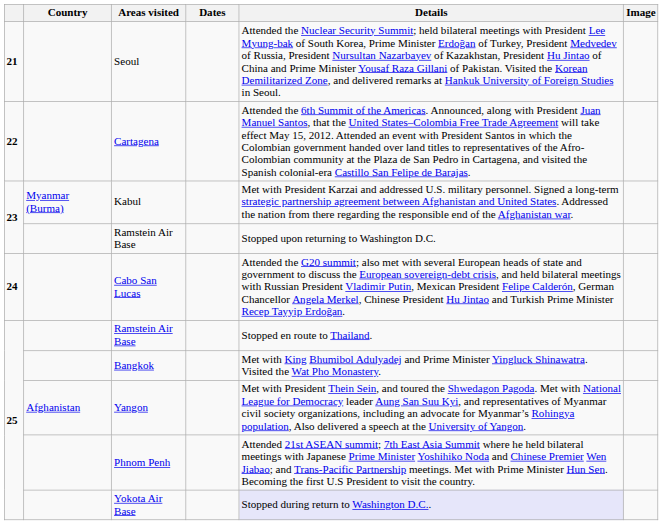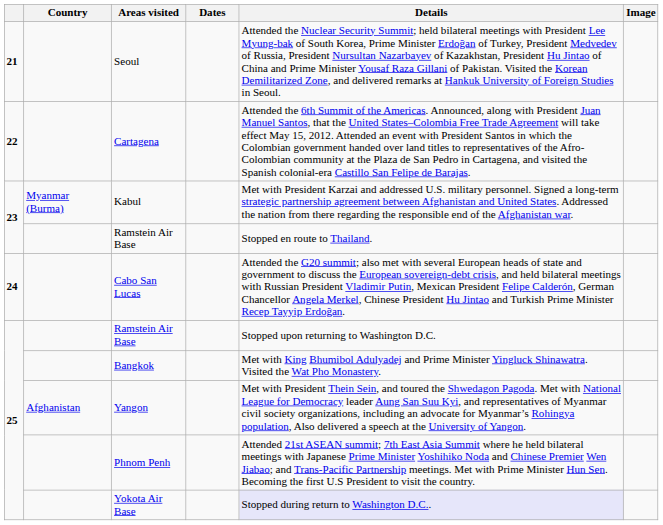 <table class="wikitable sortable" style="margin:1em auto 1em auto;">
 <tr>
 <th style="width: 3%;"></th>
 <th width=120>Country</th>
 <th width=100>Areas visited</th>
 <th width=70>Dates</th>
 <th width=550>Details</th>
 <th>Image</th>
 </tr>
 <tr>
 <td><strong>21</strong></td>
 <td></td>
 <td>Seoul</td>
 <td></td>
 <td>Attended the <a href='#'>Nuclear Security Summit</a>; held bilateral meetings with President <a href='#'>Lee Myung-bak</a> of South Korea, Prime Minister <a href='#'>Erdoğan</a> of Turkey, President <a href='#'>Medvedev</a> of Russia, President <a href='#'>Nursultan Nazarbayev</a> of Kazakhstan, President <a href='#'>Hu Jintao</a> of China and Prime Minister <a href='#'>Yousaf Raza Gillani</a> of Pakistan. Visited the <a href='#'>Korean Demilitarized Zone</a>, and delivered remarks at <a href='#'>Hankuk University of Foreign Studies</a> in Seoul.</td>
 <td></td>
 </tr>
 <tr>
 <td><strong>22</strong></td>
 <td></td>
 <td><a href='#'>Cartagena</a></td>
 <td></td>
 <td>Attended the <a href='#'>6th Summit of the Americas</a>. Announced, along with President <a href='#'>Juan Manuel Santos</a>, that the <a href='#'>United States–Colombia Free Trade Agreement</a> will take effect May 15, 2012. Attended an event with President Santos in which the Colombian government handed over land titles to representatives of the Afro-Colombian community at the Plaza de San Pedro in Cartagena, and visited the Spanish colonial-era <a href='#'>Castillo San Felipe de Barajas</a>.</td>
 <td></td>
 </tr>
 <tr>
 <td rowspan=2><strong>23</strong></td>
 <td> <a href='#'>Myanmar (Burma)</a></td>
 <td>Kabul</td>
 <td></td>
 <td>Met with President Karzai and addressed U.S. military personnel. Signed a long-term <a href='#'>strategic partnership agreement between Afghanistan and United States</a>. Addressed the nation from there regarding the responsible end of the <a href='#'>Afghanistan war</a>.</td>
 <td></td>
 </tr>
 <tr>
 <td></td>
 <td>Ramstein Air Base</td>
 <td></td>
-<td>Stopped upon returning to Washington D.C.</td>
+<td>Stopped en route to <a href='#'>Thailand</a>.</td>
 <td></td>
 </tr>
 <tr>
 <td><strong>24</strong></td>
 <td></td>
 <td><a href='#'>Cabo San Lucas</a></td>
 <td></td>
 <td>Attended the <a href='#'>G20 summit</a>; also met with several European heads of state and government to discuss the <a href='#'>European sovereign-debt crisis</a>, and held bilateral meetings with Russian President <a href='#'>Vladimir Putin</a>, Mexican President <a href='#'>Felipe Calderón</a>, German Chancellor <a href='#'>Angela Merkel</a>, Chinese President <a href='#'>Hu Jintao</a> and Turkish Prime Minister <a href='#'>Recep Tayyip Erdoğan</a>.</td>
 <td></td>
 </tr>
 <tr>
 <td rowspan=5><strong>25</strong></td>
 <td></td>
 <td><a href='#'>Ramstein Air Base</a></td>
 <td></td>
-<td>Stopped en route to <a href='#'>Thailand</a>.</td>
+<td>Stopped upon returning to Washington D.C.</td>
 <td></td>
 </tr>
 <tr>
 <td></td>
 <td><a href='#'>Bangkok</a></td>
 <td></td>
 <td>Met with <a href='#'>King</a> <a href='#'>Bhumibol Adulyadej</a> and Prime Minister <a href='#'>Yingluck Shinawatra</a>. Visited the <a href='#'>Wat Pho Monastery</a>.</td>
 <td></td>
 </tr>
 <tr>
 <td> <a href='#'>Afghanistan</a></td>
 <td><a href='#'>Yangon</a></td>
 <td></td>
 <td>Met with President <a href='#'>Thein Sein</a>, and toured the <a href='#'>Shwedagon Pagoda</a>. Met with <a href='#'>National League for Democracy</a> leader <a href='#'>Aung San Suu Kyi</a>, and representatives of Myanmar civil society organizations, including an advocate for Myanmar’s <a href='#'>Rohingya population</a>, Also delivered a speech at the <a href='#'>University of Yangon</a>.</td>
 <td></td>
 </tr>
 <tr>
 <td></td>
 <td><a href='#'>Phnom Penh</a></td>
 <td></td>
 <td>Attended <a href='#'>21st ASEAN summit</a>; <a href='#'>7th East Asia Summit</a> where he held bilateral meetings with Japanese <a href='#'>Prime Minister</a> <a href='#'>Yoshihiko Noda</a> and <a href='#'>Chinese Premier</a> <a href='#'>Wen Jiabao</a>; and <a href='#'>Trans-Pacific Partnership</a> meetings. Met with Prime Minister <a href='#'>Hun Sen</a>. Becoming the first U.S President to visit the country. </td>
 <td></td>
 </tr>
 <tr>
 <td></td>
 <td><a href='#'>Yokota Air Base</a></td>
 <td></td>
 <td style="background: lavender;">Stopped during return to <a href='#'>Washington D.C.</a>.</td>
 <td></td>
 </tr>
 </table>
